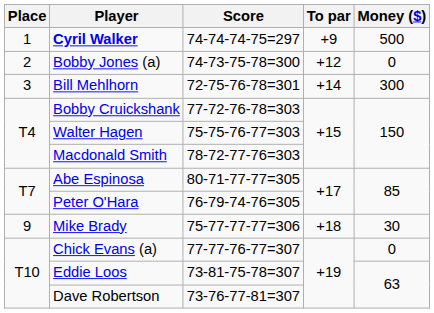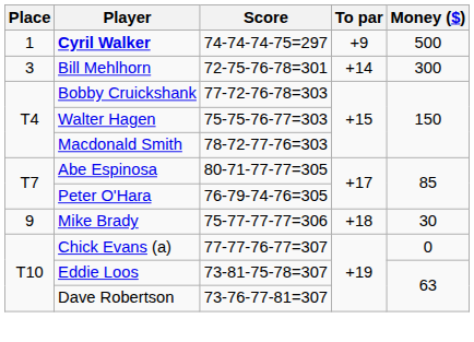 <table class=wikitable>
 <tr>
 <th>Place</th>
 <th>Player</th>
 <th>Score</th>
 <th>To par</th>
 <th>Money (<a href='#'>$</a>)</th>
 </tr>
 <tr>
 <td align=center>1</td>
 <td> <strong><a href='#'>Cyril Walker</a></strong></td>
 <td>74-74-74-75=297</td>
 <td align=center>+9</td>
 <td align=center>500</td>
-</tr>
-<tr>
-<td align=center>2</td>
-<td> <a href='#'>Bobby Jones</a> (a)</td>
-<td>74-73-75-78=300</td>
-<td align=center>+12</td>
-<td align=center>0</td>
 </tr>
 <tr>
 <td align=center>3</td>
 <td> <a href='#'>Bill Mehlhorn</a></td>
 <td>72-75-76-78=301</td>
 <td align=center>+14</td>
 <td align=center>300</td>
 </tr>
 <tr>
 <td rowspan=3 align=center>T4</td>
 <td> <a href='#'>Bobby Cruickshank</a></td>
 <td>77-72-76-78=303</td>
 <td rowspan=3 align=center>+15</td>
 <td rowspan=3 align=center>150</td>
 </tr>
 <tr>
 <td> <a href='#'>Walter Hagen</a></td>
 <td>75-75-76-77=303</td>
 </tr>
 <tr>
 <td> <a href='#'>Macdonald Smith</a></td>
 <td>78-72-77-76=303</td>
 </tr>
 <tr>
 <td rowspan=2 align=center>T7</td>
 <td> <a href='#'>Abe Espinosa</a></td>
 <td>80-71-77-77=305</td>
 <td rowspan=2 align=center>+17</td>
 <td rowspan=2 align=center>85</td>
 </tr>
 <tr>
 <td> <a href='#'>Peter O'Hara</a></td>
 <td>76-79-74-76=305</td>
 </tr>
 <tr>
 <td align=center>9</td>
 <td> <a href='#'>Mike Brady</a></td>
 <td>75-77-77-77=306</td>
 <td align=center>+18</td>
 <td align=center>30</td>
 </tr>
 <tr>
 <td rowspan=3 align=center>T10</td>
 <td> <a href='#'>Chick Evans</a> (a)</td>
 <td>77-77-76-77=307</td>
 <td rowspan=3 align=center>+19</td>
 <td align=center>0</td>
 </tr>
 <tr>
 <td> <a href='#'>Eddie Loos</a></td>
 <td>73-81-75-78=307</td>
 <td rowspan=2 align=center>63</td>
 </tr>
 <tr>
 <td> Dave Robertson</td>
 <td>73-76-77-81=307</td>
 </tr>
 </table>
